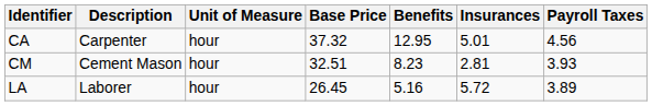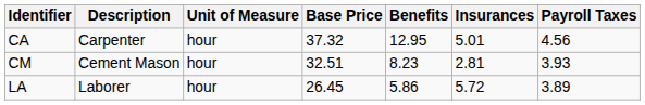 <table class="wikitable">
 <tr>
 <th>Identifier</th>
 <th>Description</th>
 <th>Unit of Measure</th>
 <th>Base Price</th>
 <th>Benefits</th>
 <th>Insurances</th>
 <th>Payroll Taxes</th>
 </tr>
 <tr>
 <td>CA</td>
 <td>Carpenter</td>
 <td>hour</td>
 <td>37.32</td>
 <td>12.95</td>
 <td>5.01</td>
 <td>4.56</td>
 </tr>
 <tr>
 <td>CM</td>
 <td>Cement Mason</td>
 <td>hour</td>
 <td>32.51</td>
 <td>8.23</td>
 <td>2.81</td>
 <td>3.93</td>
 </tr>
 <tr>
 <td>LA</td>
 <td>Laborer</td>
 <td>hour</td>
 <td>26.45</td>
-<td>5.16</td>
+<td>5.86</td>
 <td>5.72</td>
 <td>3.89</td>
 </tr>
 </table>
